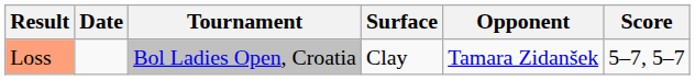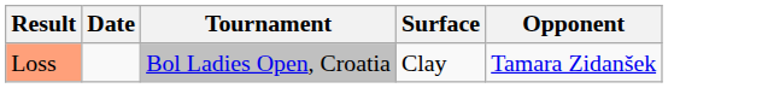 <table class="wikitable">
 <tr>
 <th>Result</th>
 <th>Date</th>
 <th>Tournament</th>
 <th>Surface</th>
 <th>Opponent</th>
-<th class=unsortable>Score</th>
 </tr>
 <tr>
 <td bgcolor=FFA07A>Loss</td>
 <td><a href='#'></a></td>
 <td bgcolor=silver><a href='#'>Bol Ladies Open</a>, Croatia</td>
 <td>Clay</td>
 <td> <a href='#'>Tamara Zidanšek</a></td>
-<td>5–7, 5–7</td>
 </tr>
 </table>
